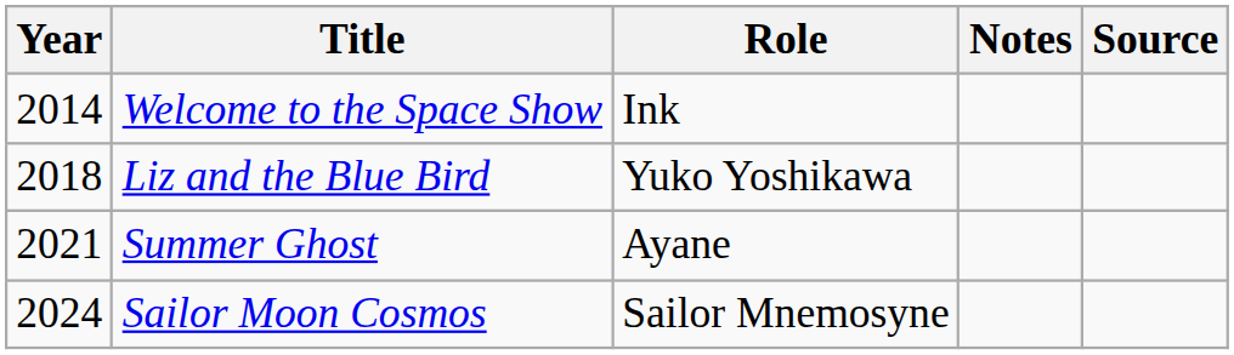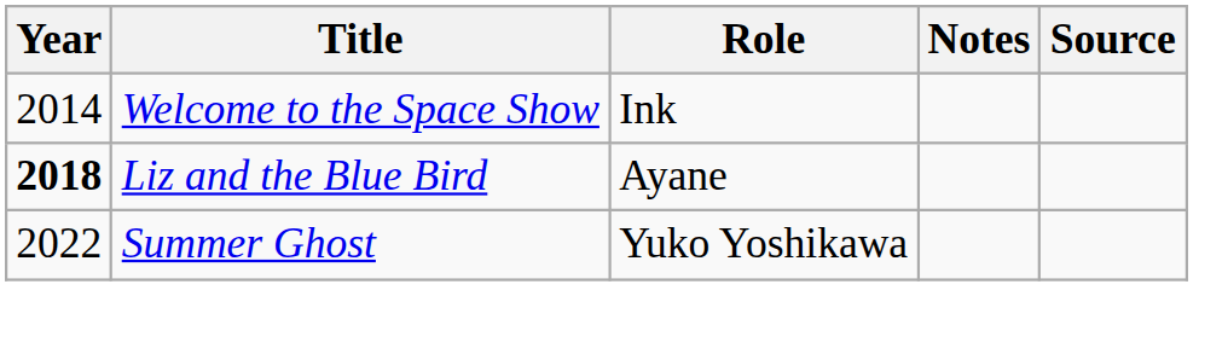 <table class="wikitable sortable">
 <tr>
 <th>Year</th>
 <th>Title</th>
 <th>Role</th>
 <th>Notes</th>
 <th>Source<strong></strong></th>
 </tr>
 <tr>
 <td>2014</td>
 <td><em><a href='#'>Welcome to the Space Show</a></em></td>
 <td>Ink</td>
 <td></td>
 <td></td>
 </tr>
 <tr>
-<td>2018</td>
+<td><strong>2018</strong></td>
 <td><em><a href='#'>Liz and the Blue Bird</a></em></td>
-<td>Yuko Yoshikawa</td>
-<td></td>
-<td></td>
-</tr>
-<tr>
-<td>2021</td>
-<td><em><a href='#'>Summer Ghost</a></em></td>
 <td>Ayane</td>
 <td></td>
 <td></td>
 </tr>
 <tr>
-<td>2024</td>
-<td><em><a href='#'>Sailor Moon Cosmos</a></em></td>
-<td>Sailor Mnemosyne</td>
+<td>2022</td>
+<td><em><a href='#'>Summer Ghost</a></em></td>
+<td>Yuko Yoshikawa</td>
 <td></td>
 <td></td>
 </tr>
 </table>
